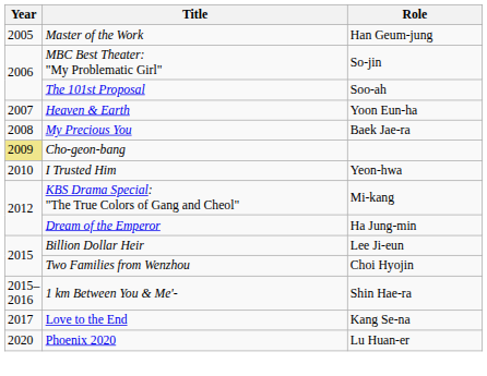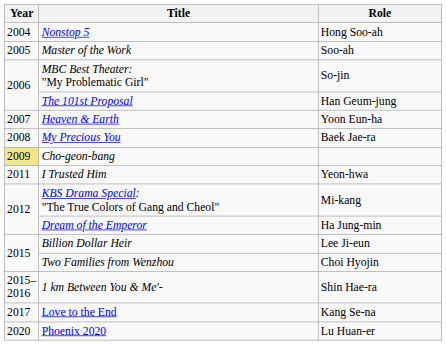 <table class="wikitable" style="width:600px">
 <tr>
 <th width=10>Year</th>
 <th>Title</th>
 <th>Role</th>
 </tr>
 <tr>
+<td>2004</td>
+<td><em><a href='#'>Nonstop 5</a></em></td>
+<td>Hong Soo-ah</td>
+</tr>
+<tr>
 <td>2005</td>
 <td><em>Master of the Work</em></td>
-<td>Han Geum-jung</td>
+<td>Soo-ah</td>
 </tr>
 <tr>
 <td rowspan=2>2006</td>
 <td><em>MBC Best Theater:</em><br>"My Problematic Girl"</td>
 <td>So-jin</td>
 </tr>
 <tr>
 <td><em><a href='#'>The 101st Proposal</a></em></td>
-<td>Soo-ah</td>
+<td>Han Geum-jung</td>
 </tr>
 <tr>
 <td>2007</td>
 <td><em><a href='#'>Heaven & Earth</a></em></td>
 <td>Yoon Eun-ha</td>
 </tr>
 <tr>
 <td>2008</td>
 <td><em><a href='#'>My Precious You</a></em></td>
 <td>Baek Jae-ra</td>
 </tr>
 <tr>
 <td style="background: khaki;">2009</td>
 <td><em>Cho-geon-bang</em></td>
 <td></td>
 </tr>
 <tr>
-<td>2010</td>
+<td>2011</td>
 <td><em>I Trusted Him</em> </td>
 <td>Yeon-hwa</td>
 </tr>
 <tr>
 <td rowspan=2>2012</td>
 <td><em><a href='#'>KBS Drama Special</a>:</em><br>"The True Colors of Gang and Cheol"</td>
 <td>Mi-kang</td>
 </tr>
 <tr>
 <td><em><a href='#'>Dream of the Emperor</a></em></td>
 <td>Ha Jung-min</td>
 </tr>
 <tr>
 <td rowspan="2">2015</td>
 <td><em>Billion Dollar Heir</em></td>
 <td>Lee Ji-eun</td>
 </tr>
 <tr>
 <td><em>Two Families from Wenzhou</em></td>
 <td>Choi Hyojin</td>
 </tr>
 <tr>
 <td>2015–2016</td>
 <td><em>1 km Between You & Me'-</td>
 <td>Shin Hae-ra</td>
 </tr>
 <tr>
 <td>2017</td>
 <td></em><a href='#'>Love to the End</a><em></td>
 <td>Kang Se-na</td>
 </tr>
 <tr>
 <td>2020</td>
 <td></em><a href='#'>Phoenix 2020</a><em></td>
 <td>Lu Huan-er</td>
 </tr>
 </table>
